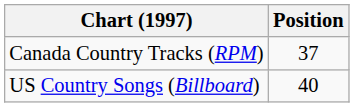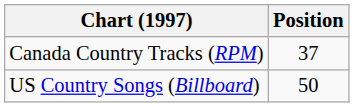 <table class="wikitable sortable">
 <tr>
 <th scope="col">Chart (1997)</th>
 <th scope="col">Position</th>
 </tr>
 <tr>
 <td>Canada Country Tracks (<em><a href='#'>RPM</a></em>)</td>
 <td align="center">37</td>
 </tr>
 <tr>
 <td>US <a href='#'>Country Songs</a> (<em><a href='#'>Billboard</a></em>)</td>
-<td align="center">40</td>
+<td align="center">50</td>
 </tr>
 </table>
